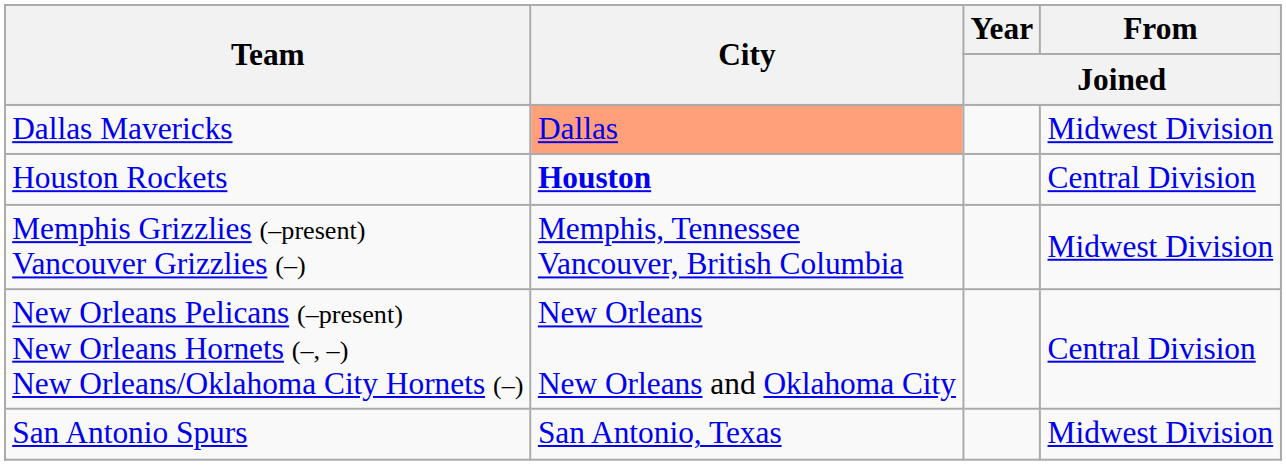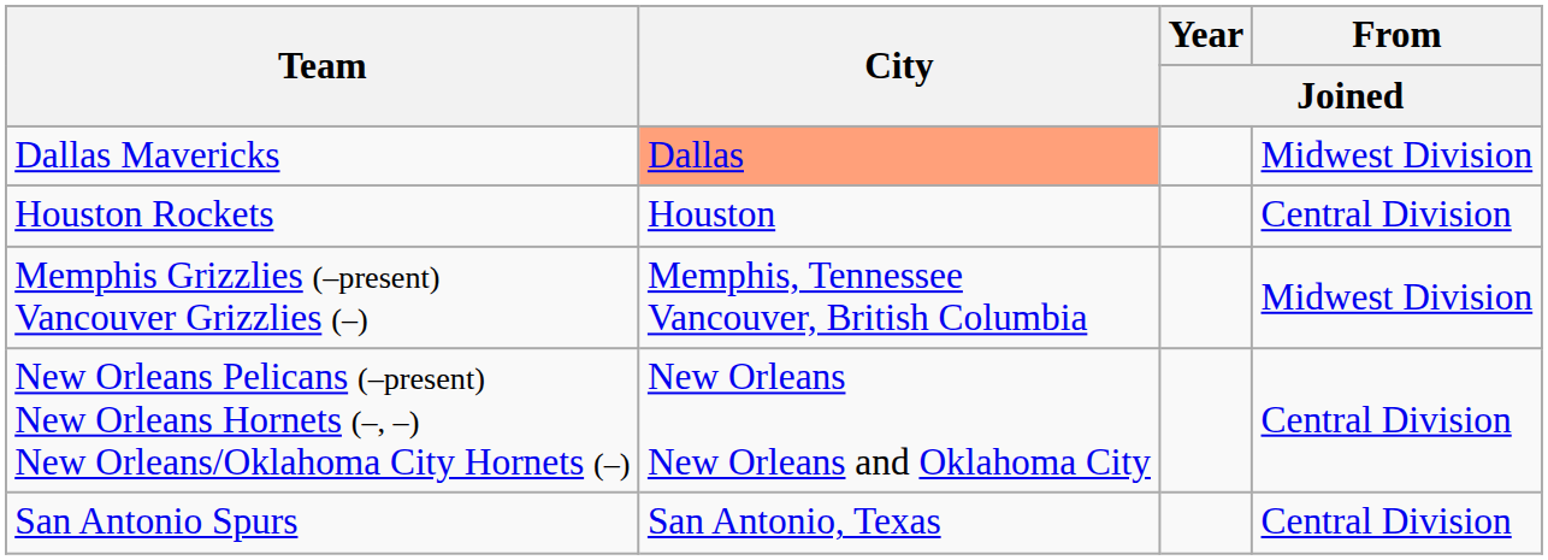 <table class="wikitable sortable">
 <tr>
 <th rowspan="2">Team</th>
 <th rowspan="2">City</th>
 <th>Year</th>
 <th>From</th>
 </tr>
 <tr class="unsortable">
 <th colspan="2">Joined</th>
 </tr>
 <tr>
 <td><a href='#'>Dallas Mavericks</a></td>
 <td style="background: lightsalmon;"><a href='#'>Dallas</a></td>
 <td></td>
 <td><a href='#'>Midwest Division</a></td>
 </tr>
 <tr>
 <td><a href='#'>Houston Rockets</a></td>
-<td><strong><a href='#'>Houston</a></strong></td>
+<td><a href='#'>Houston</a></td>
 <td></td>
 <td><a href='#'>Central Division</a></td>
 </tr>
 <tr>
 <td><a href='#'>Memphis Grizzlies</a> <small>(–present)</small><br><a href='#'>Vancouver Grizzlies</a> <small>(–)</small></td>
 <td><a href='#'>Memphis, Tennessee</a><br><a href='#'>Vancouver, British Columbia</a></td>
 <td></td>
 <td><a href='#'>Midwest Division</a></td>
 </tr>
 <tr>
 <td><a href='#'>New Orleans Pelicans</a> <small>(–present)</small><br><a href='#'>New Orleans Hornets</a> <small>(–, –)</small><br><a href='#'>New Orleans/Oklahoma City Hornets</a> <small>(–)</small></td>
 <td><a href='#'>New Orleans</a><br><br><a href='#'>New Orleans</a> and <a href='#'>Oklahoma City</a></td>
 <td></td>
 <td><a href='#'>Central Division</a></td>
 </tr>
 <tr>
 <td><a href='#'>San Antonio Spurs</a></td>
 <td><a href='#'>San Antonio, Texas</a></td>
 <td></td>
-<td><a href='#'>Midwest Division</a></td>
+<td><a href='#'>Central Division</a></td>
 </tr>
 </table>
